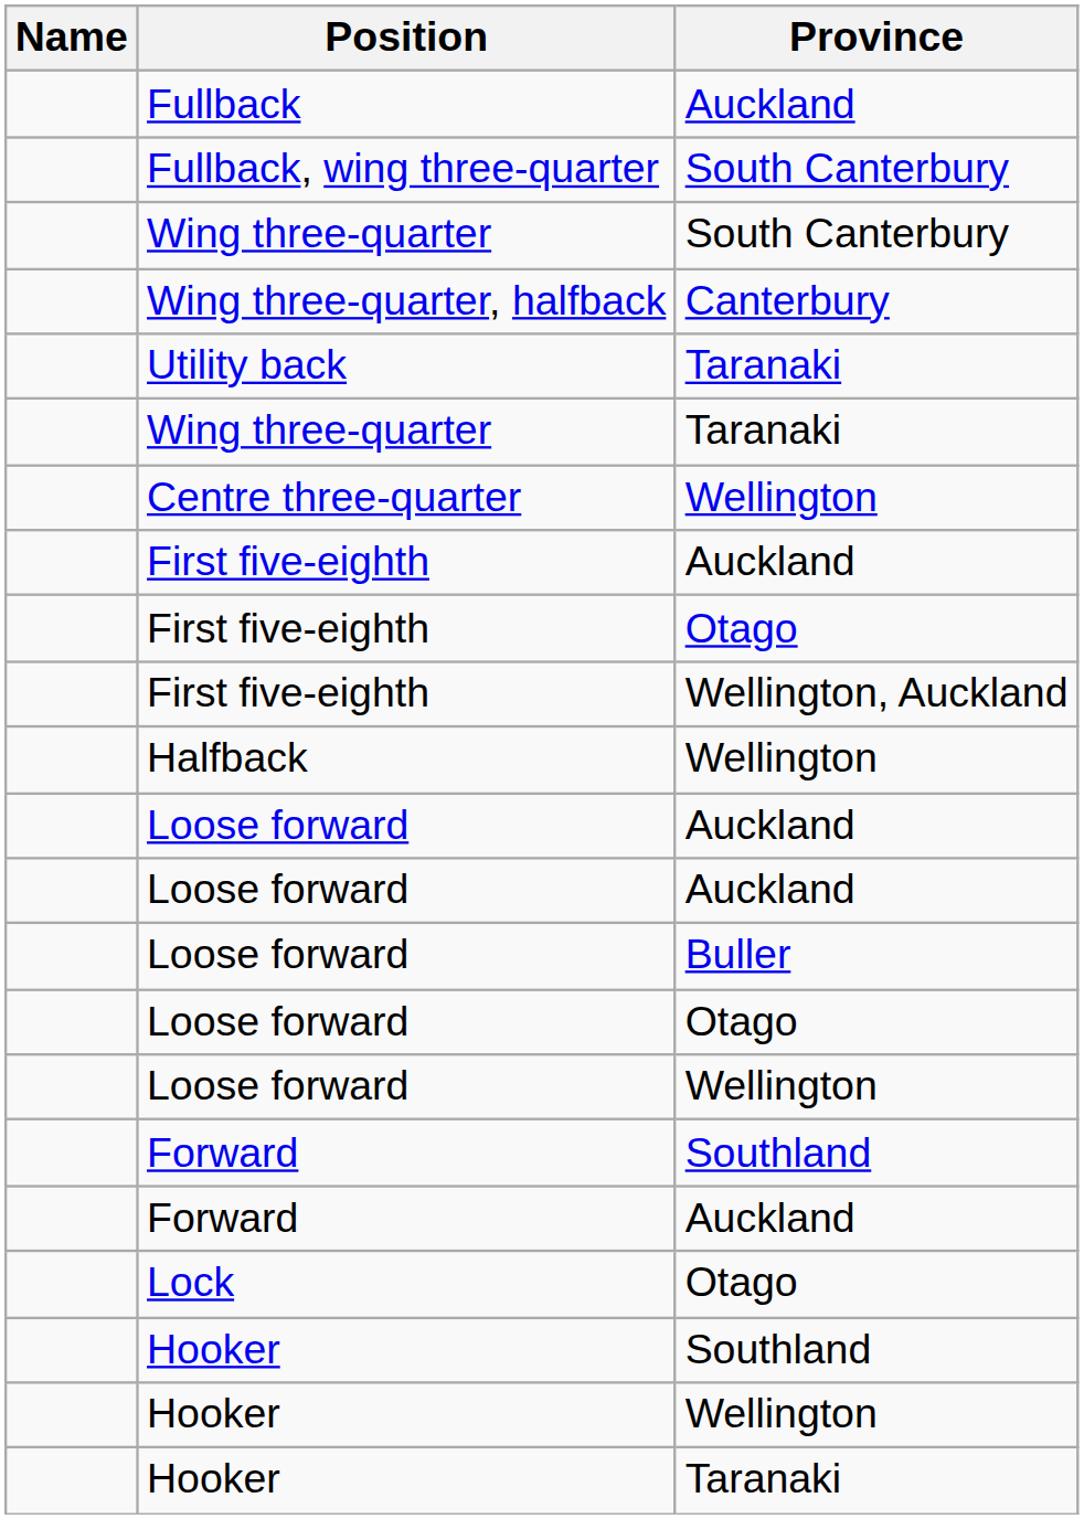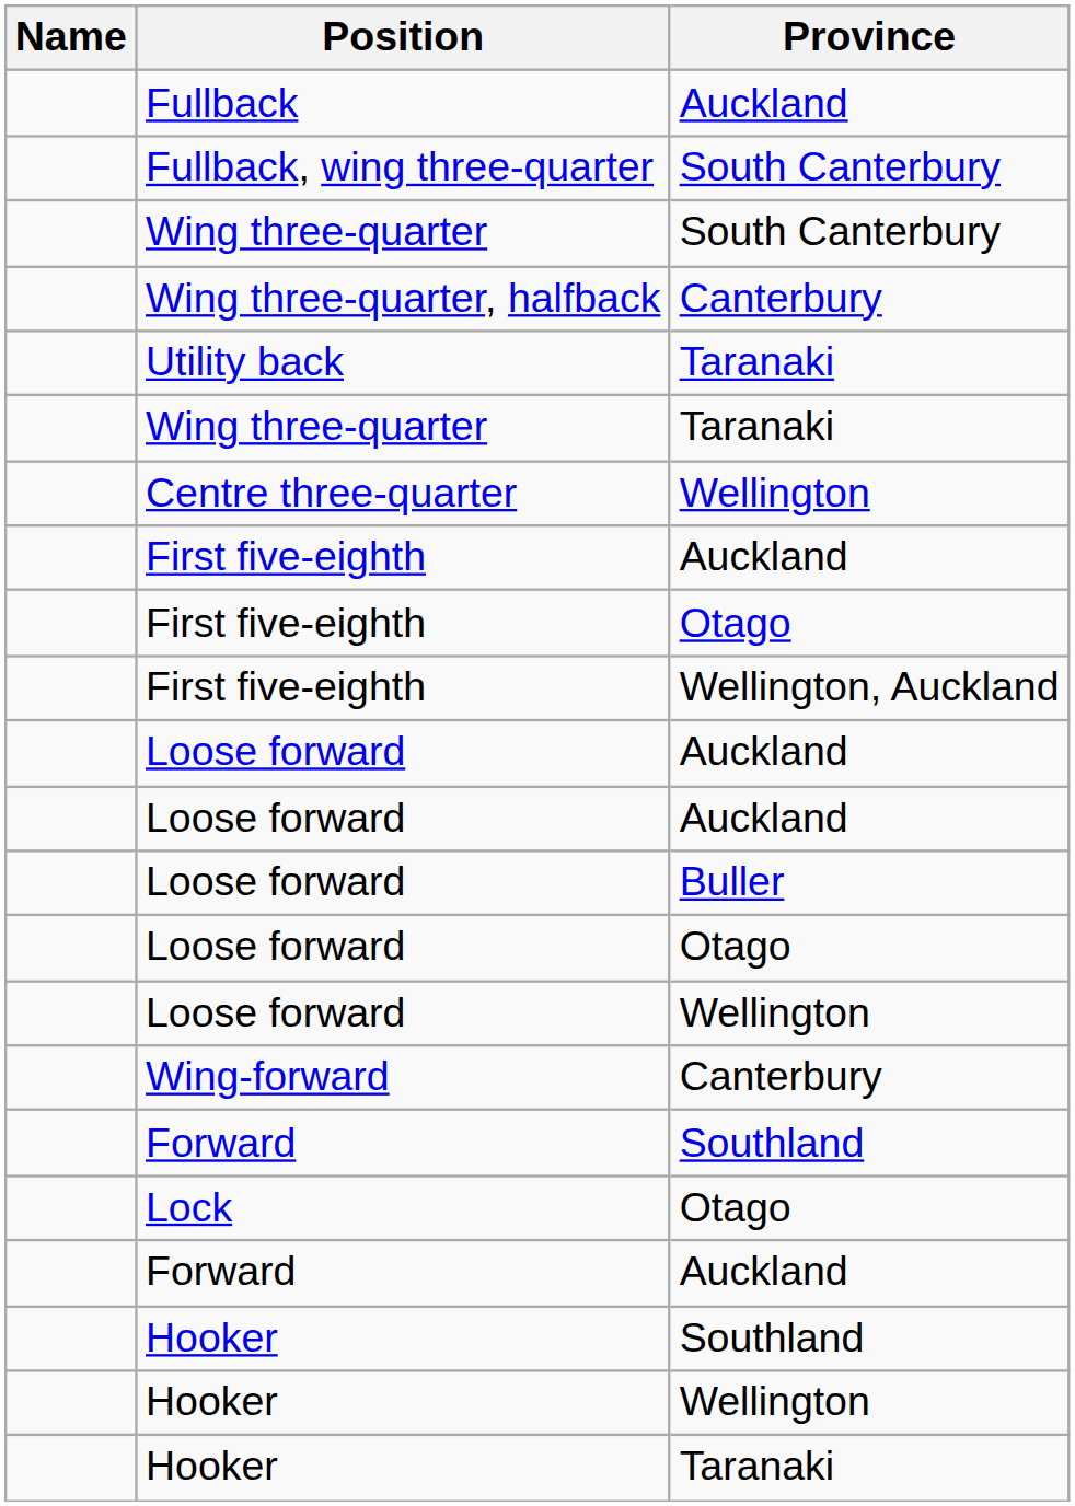 <table class="wikitable sortable" style="text-align:left">
 <tr>
 <th>Name</th>
 <th>Position</th>
 <th>Province</th>
 </tr>
 <tr>
 <td></td>
 <td><a href='#'>Fullback</a></td>
 <td><a href='#'>Auckland</a></td>
 </tr>
 <tr>
 <td></td>
 <td><a href='#'>Fullback</a>, <a href='#'>wing three-quarter</a></td>
 <td><a href='#'>South Canterbury</a></td>
 </tr>
 <tr>
 <td></td>
 <td><a href='#'>Wing three-quarter</a></td>
 <td>South Canterbury</td>
 </tr>
 <tr>
 <td></td>
 <td><a href='#'>Wing three-quarter</a>, <a href='#'>halfback</a></td>
 <td><a href='#'>Canterbury</a></td>
 </tr>
 <tr>
 <td></td>
 <td><a href='#'>Utility back</a></td>
 <td><a href='#'>Taranaki</a></td>
 </tr>
 <tr>
 <td></td>
 <td><a href='#'>Wing three-quarter</a></td>
 <td>Taranaki</td>
 </tr>
 <tr>
 <td></td>
 <td><a href='#'>Centre three-quarter</a></td>
 <td><a href='#'>Wellington</a></td>
 </tr>
 <tr>
 <td></td>
 <td><a href='#'>First five-eighth</a></td>
 <td>Auckland</td>
 </tr>
 <tr>
 <td></td>
 <td>First five-eighth</td>
 <td><a href='#'>Otago</a></td>
 </tr>
 <tr>
 <td></td>
 <td>First five-eighth</td>
 <td>Wellington, Auckland</td>
 </tr>
 <tr>
 <td></td>
-<td>Halfback</td>
-<td>Wellington</td>
-</tr>
-<tr>
-<td></td>
 <td><a href='#'>Loose forward</a></td>
 <td>Auckland</td>
 </tr>
 <tr>
 <td></td>
 <td>Loose forward</td>
 <td>Auckland</td>
 </tr>
 <tr>
 <td></td>
 <td>Loose forward</td>
 <td><a href='#'>Buller</a></td>
 </tr>
 <tr>
 <td></td>
 <td>Loose forward</td>
 <td>Otago</td>
 </tr>
 <tr>
 <td></td>
 <td>Loose forward</td>
 <td>Wellington</td>
 </tr>
 <tr>
 <td></td>
+<td><a href='#'>Wing-forward</a></td>
+<td>Canterbury</td>
+</tr>
+<tr>
+<td></td>
 <td><a href='#'>Forward</a></td>
 <td><a href='#'>Southland</a></td>
 </tr>
 <tr>
 <td></td>
-<td>Forward</td>
-<td>Auckland</td>
+<td><a href='#'>Lock</a></td>
+<td>Otago</td>
 </tr>
 <tr>
 <td></td>
-<td><a href='#'>Lock</a></td>
-<td>Otago</td>
+<td>Forward</td>
+<td>Auckland</td>
 </tr>
 <tr>
 <td></td>
 <td><a href='#'>Hooker</a></td>
 <td>Southland</td>
 </tr>
 <tr>
 <td></td>
 <td>Hooker</td>
 <td>Wellington</td>
 </tr>
 <tr>
 <td></td>
 <td>Hooker</td>
 <td>Taranaki</td>
 </tr>
 </table>
